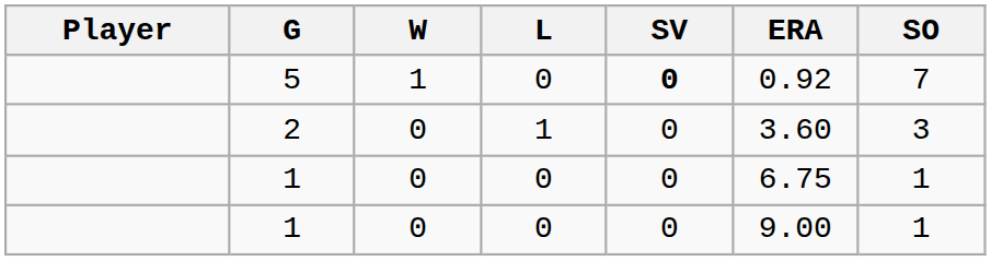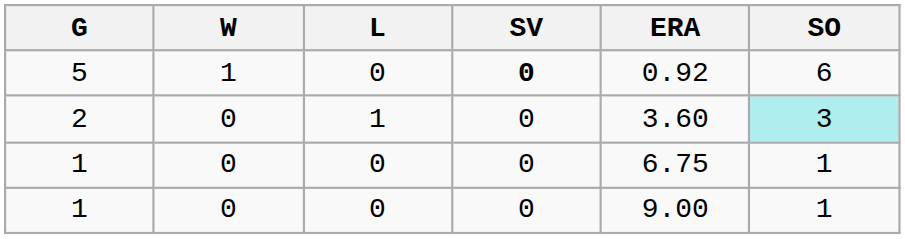 <table class="wikitable sortable">
 <tr>
-<th bgcolor="#DDDDFF" width="16%">Player</th>
 <th bgcolor="#DDDDFF" width="9%">G</th>
 <th bgcolor="#DDDDFF" width="9%">W</th>
 <th bgcolor="#DDDDFF" width="9%">L</th>
 <th bgcolor="#DDDDFF" width="9%">SV</th>
 <th bgcolor="#DDDDFF" width="9%">ERA</th>
 <th bgcolor="#DDDDFF" width="9%">SO</th>
 </tr>
 <tr align="center">
-<td></td>
 <td>5</td>
 <td>1</td>
 <td>0</td>
 <td><strong>0</strong></td>
 <td>0.92</td>
-<td>7</td>
+<td>6</td>
 </tr>
 <tr align="center">
-<td></td>
 <td>2</td>
 <td>0</td>
 <td>1</td>
 <td>0</td>
 <td>3.60</td>
-<td>3</td>
+<td style="background: paleturquoise;">3</td>
 </tr>
 <tr align="center">
-<td></td>
 <td>1</td>
 <td>0</td>
 <td>0</td>
 <td>0</td>
 <td>6.75</td>
 <td>1</td>
 </tr>
 <tr align="center">
-<td></td>
 <td>1</td>
 <td>0</td>
 <td>0</td>
 <td>0</td>
 <td>9.00</td>
 <td>1</td>
 </tr>
 </table>
